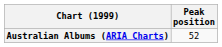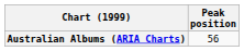 <table class="wikitable sortable plainrowheaders" style="text-align:center">
 <tr>
 <th scope="col">Chart (1999)</th>
 <th scope="col">Peak<br>position</th>
 </tr>
 <tr>
 <th scope="row">Australian Albums (<a href='#'>ARIA Charts</a>)</th>
-<td>52</td>
+<td>56</td>
 </tr>
 </table>
